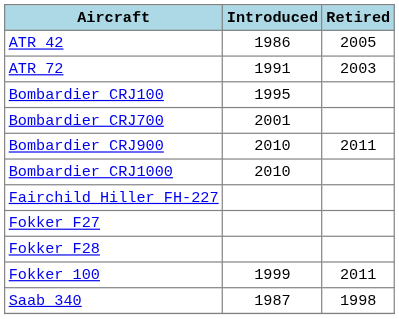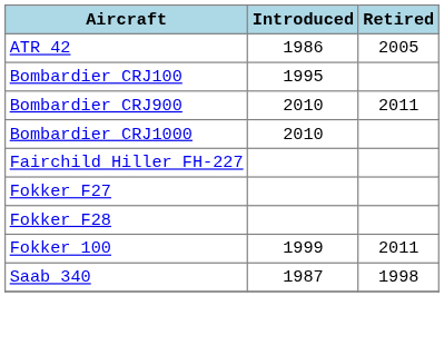 <table class="toccolours" border="1" cellpadding="3" style="border-collapse:collapse;margin:1em auto;">
 <tr bgcolor=lightblue>
 <th>Aircraft</th>
 <th>Introduced</th>
 <th>Retired</th>
 </tr>
 <tr>
 <td><a href='#'>ATR 42</a></td>
 <td align="center">1986</td>
 <td align="center">2005</td>
 </tr>
 <tr>
-<td><a href='#'>ATR 72</a></td>
-<td align="center">1991</td>
-<td align="center">2003</td>
-</tr>
-<tr>
 <td><a href='#'>Bombardier CRJ100</a></td>
 <td align="center">1995</td>
-<td align="center"></td>
-</tr>
-<tr>
-<td><a href='#'>Bombardier CRJ700</a></td>
-<td align="center">2001</td>
 <td align="center"></td>
 </tr>
 <tr>
 <td><a href='#'>Bombardier CRJ900</a></td>
 <td align="center">2010</td>
 <td align="center">2011</td>
 </tr>
 <tr>
 <td><a href='#'>Bombardier CRJ1000</a></td>
 <td align="center">2010</td>
 <td align="center"></td>
 </tr>
 <tr>
 <td><a href='#'>Fairchild Hiller FH-227</a></td>
 <td align="center"></td>
 <td align="center"></td>
 </tr>
 <tr>
 <td><a href='#'>Fokker F27</a></td>
 <td align="center"></td>
 <td align="center"></td>
 </tr>
 <tr>
 <td><a href='#'>Fokker F28</a></td>
 <td align="center"></td>
 <td align="center"></td>
 </tr>
 <tr>
 <td><a href='#'>Fokker 100</a></td>
 <td align="center">1999</td>
 <td align="center">2011</td>
 </tr>
 <tr>
 <td><a href='#'>Saab 340</a></td>
 <td align="center">1987</td>
 <td align="center">1998</td>
 </tr>
 <tr>
 </tr>
 </table>
